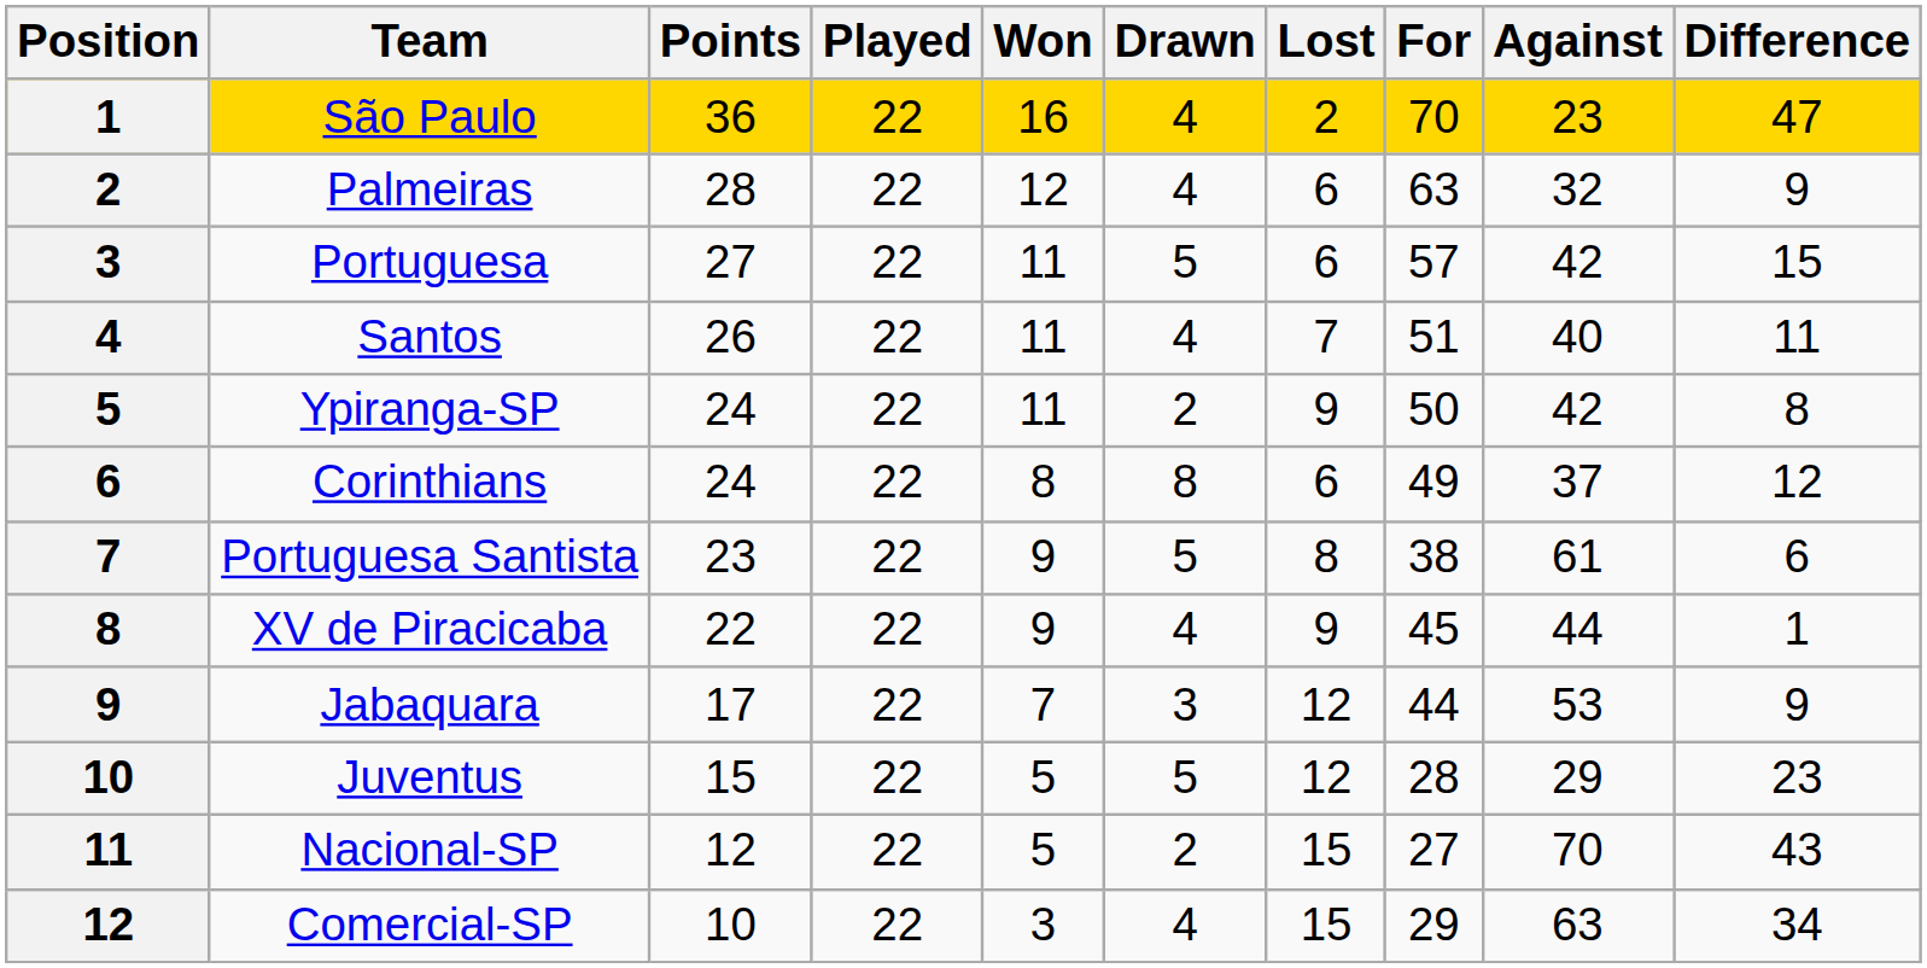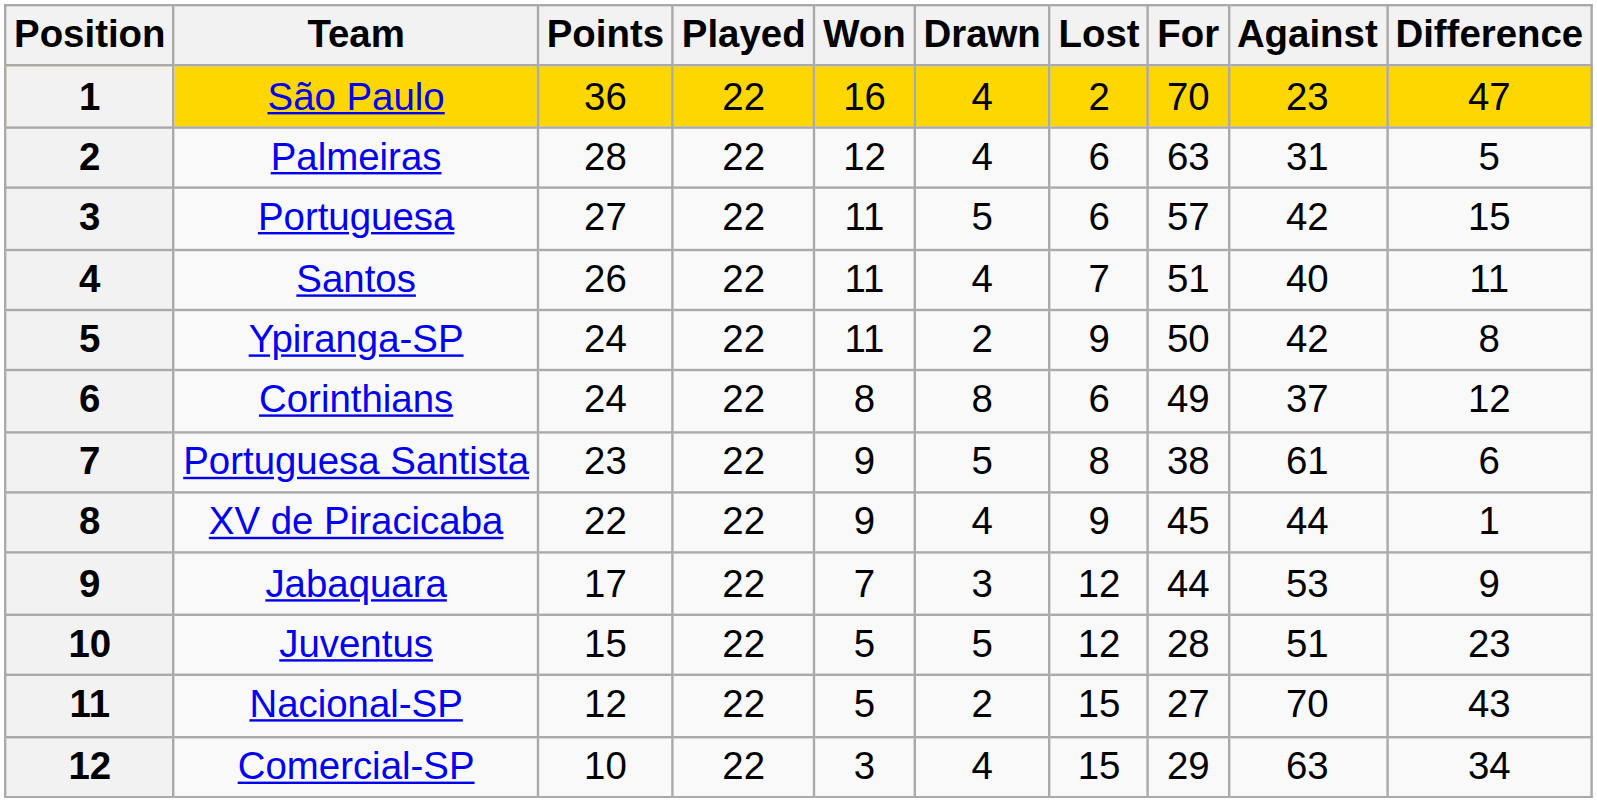 <table class="wikitable" style="text-align:center">
 <tr>
 <th>Position</th>
 <th>Team</th>
 <th>Points</th>
 <th>Played</th>
 <th>Won</th>
 <th>Drawn</th>
 <th>Lost</th>
 <th>For</th>
 <th>Against</th>
 <th>Difference</th>
 </tr>
 <tr style="background: gold;">
 <th>1</th>
 <td><a href='#'>São Paulo</a></td>
 <td>36</td>
 <td>22</td>
 <td>16</td>
 <td>4</td>
 <td>2</td>
 <td>70</td>
 <td>23</td>
 <td>47</td>
 </tr>
 <tr>
 <th>2</th>
 <td><a href='#'>Palmeiras</a></td>
 <td>28</td>
 <td>22</td>
 <td>12</td>
 <td>4</td>
 <td>6</td>
 <td>63</td>
-<td>32</td>
-<td>9</td>
+<td>31</td>
+<td>5</td>
 </tr>
 <tr>
 <th>3</th>
 <td><a href='#'>Portuguesa</a></td>
 <td>27</td>
 <td>22</td>
 <td>11</td>
 <td>5</td>
 <td>6</td>
 <td>57</td>
 <td>42</td>
 <td>15</td>
 </tr>
 <tr>
 <th>4</th>
 <td><a href='#'>Santos</a></td>
 <td>26</td>
 <td>22</td>
 <td>11</td>
 <td>4</td>
 <td>7</td>
 <td>51</td>
 <td>40</td>
 <td>11</td>
 </tr>
 <tr>
 <th>5</th>
 <td><a href='#'>Ypiranga-SP</a></td>
 <td>24</td>
 <td>22</td>
 <td>11</td>
 <td>2</td>
 <td>9</td>
 <td>50</td>
 <td>42</td>
 <td>8</td>
 </tr>
 <tr>
 <th>6</th>
 <td><a href='#'>Corinthians</a></td>
 <td>24</td>
 <td>22</td>
 <td>8</td>
 <td>8</td>
 <td>6</td>
 <td>49</td>
 <td>37</td>
 <td>12</td>
 </tr>
 <tr>
 <th>7</th>
 <td><a href='#'>Portuguesa Santista</a></td>
 <td>23</td>
 <td>22</td>
 <td>9</td>
 <td>5</td>
 <td>8</td>
 <td>38</td>
 <td>61</td>
 <td>6</td>
 </tr>
 <tr>
 <th>8</th>
 <td><a href='#'>XV de Piracicaba</a></td>
 <td>22</td>
 <td>22</td>
 <td>9</td>
 <td>4</td>
 <td>9</td>
 <td>45</td>
 <td>44</td>
 <td>1</td>
 </tr>
 <tr>
 <th>9</th>
 <td><a href='#'>Jabaquara</a></td>
 <td>17</td>
 <td>22</td>
 <td>7</td>
 <td>3</td>
 <td>12</td>
 <td>44</td>
 <td>53</td>
 <td>9</td>
 </tr>
 <tr>
 <th>10</th>
 <td><a href='#'>Juventus</a></td>
 <td>15</td>
 <td>22</td>
 <td>5</td>
 <td>5</td>
 <td>12</td>
 <td>28</td>
-<td>29</td>
+<td>51</td>
 <td>23</td>
 </tr>
 <tr>
 <th>11</th>
 <td><a href='#'>Nacional-SP</a></td>
 <td>12</td>
 <td>22</td>
 <td>5</td>
 <td>2</td>
 <td>15</td>
 <td>27</td>
 <td>70</td>
 <td>43</td>
 </tr>
 <tr>
 <th>12</th>
 <td><a href='#'>Comercial-SP</a></td>
 <td>10</td>
 <td>22</td>
 <td>3</td>
 <td>4</td>
 <td>15</td>
 <td>29</td>
 <td>63</td>
 <td>34</td>
 </tr>
 </table>
